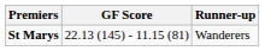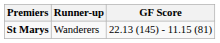 <table class="wikitable" style="text-align:left;">
 <tr style="background:#efefef;">
 <th>Premiers</th>
+<th>Runner-up</th>
 <th>GF Score</th>
-<th>Runner-up</th>
 </tr>
 <tr>
 <td><strong>St Marys</strong></td>
+<td>Wanderers</td>
 <td>22.13 (145) - 11.15 (81)</td>
-<td>Wanderers</td>
 </tr>
 </table>
